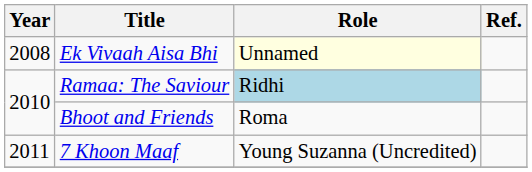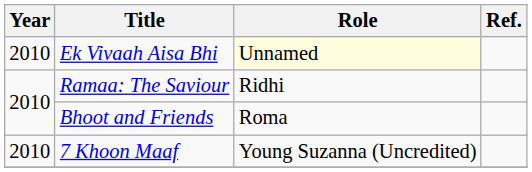 <table class="wikitable sortable plainrowheaders">
 <tr>
 <th scope="col">Year</th>
 <th scope="col">Title</th>
 <th scope="col">Role</th>
 <th scope="col" class="unsortable">Ref.</th>
 </tr>
 <tr>
-<td>2008</td>
+<td>2010</td>
 <td><em><a href='#'>Ek Vivaah Aisa Bhi</a></em></td>
 <td style="background: lightyellow;">Unnamed</td>
 <td></td>
 </tr>
 <tr>
 <td rowspan="2">2010</td>
 <td><em><a href='#'>Ramaa: The Saviour</a></em></td>
-<td style="background: lightblue;">Ridhi</td>
+<td>Ridhi</td>
 <td></td>
 </tr>
 <tr>
 <td><em><a href='#'>Bhoot and Friends</a></em></td>
 <td>Roma</td>
 <td></td>
 </tr>
 <tr>
-<td>2011</td>
+<td>2010</td>
 <td><em><a href='#'>7 Khoon Maaf</a></em></td>
 <td>Young Suzanna (Uncredited)</td>
 <td></td>
 </tr>
 <tr>
 </tr>
 </table>
